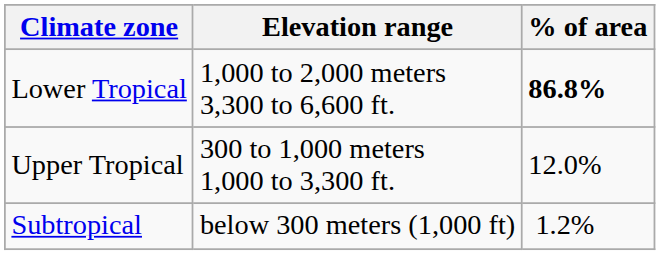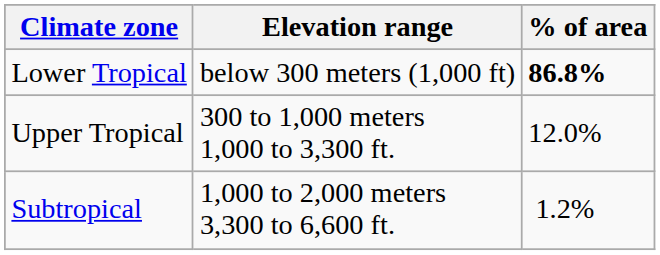 <table class="wikitable">
 <tr>
 <th><a href='#'>Climate zone</a></th>
 <th>Elevation range</th>
 <th>% of area</th>
 </tr>
 <tr>
 <td>Lower <a href='#'>Tropical</a></td>
-<td>1,000 to 2,000 meters<br>3,300 to 6,600 ft.</td>
+<td>below 300 meters (1,000 ft)</td>
 <td><strong>86.8%</strong></td>
 </tr>
 <tr>
 <td>Upper Tropical</td>
 <td>300 to 1,000 meters<br>1,000 to 3,300 ft.</td>
 <td>12.0%</td>
 </tr>
 <tr>
 <td><a href='#'>Subtropical</a></td>
-<td>below 300 meters (1,000 ft)</td>
+<td>1,000 to 2,000 meters<br>3,300 to 6,600 ft.</td>
 <td> 1.2%</td>
 </tr>
 </table>
